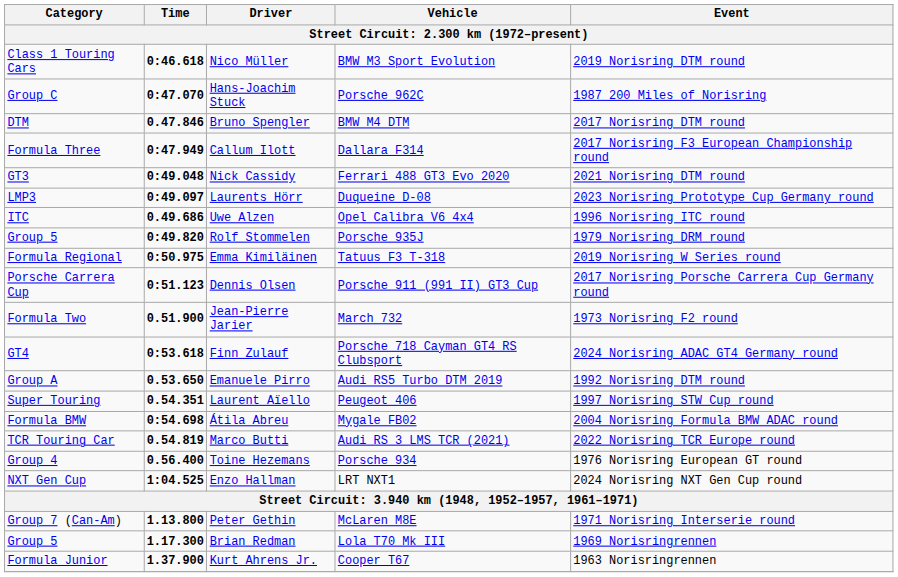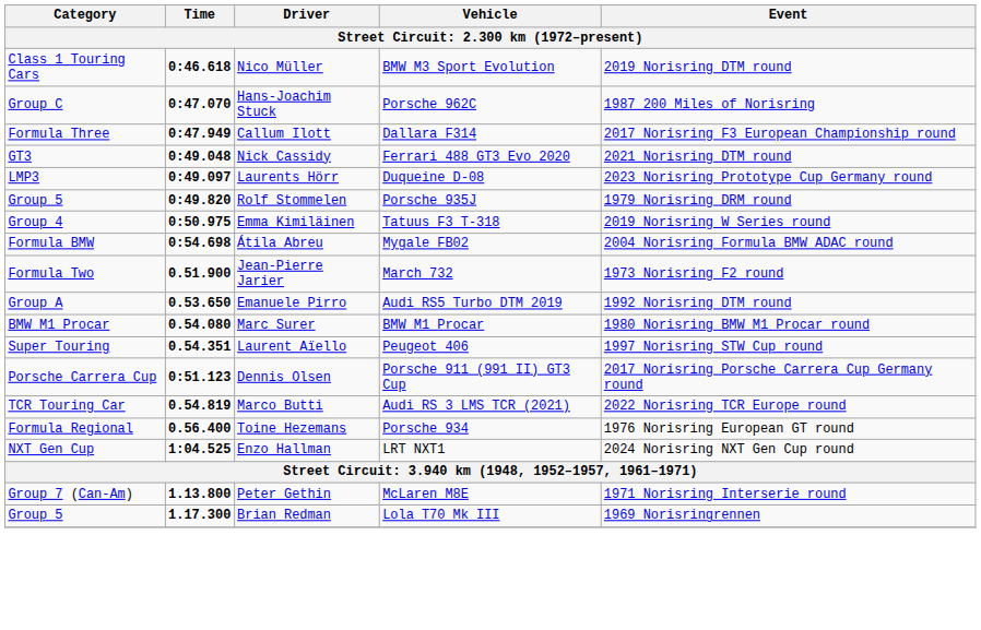 <table class=wikitable style="font-size:90%",>
 <tr>
 <th>Category</th>
 <th>Time</th>
 <th>Driver</th>
 <th>Vehicle</th>
 <th>Event</th>
 </tr>
 <tr>
 <th colspan=5>Street Circuit: 2.300 km (1972–present)</th>
 </tr>
 <tr>
 <td><a href='#'>Class 1 Touring Cars</a></td>
 <td><strong>0:46.618</strong></td>
 <td><a href='#'>Nico Müller</a></td>
 <td><a href='#'>BMW M3 Sport Evolution</a></td>
 <td><a href='#'>2019 Norisring DTM round</a></td>
 </tr>
 <tr>
 <td><a href='#'>Group C</a></td>
 <td><strong>0:47.070</strong></td>
 <td><a href='#'>Hans-Joachim Stuck</a></td>
 <td><a href='#'>Porsche 962C</a></td>
 <td><a href='#'>1987 200 Miles of Norisring</a></td>
 </tr>
 <tr>
-<td><a href='#'>DTM</a></td>
-<td><strong>0.47.846</strong></td>
-<td><a href='#'>Bruno Spengler</a></td>
-<td><a href='#'>BMW M4 DTM</a></td>
-<td><a href='#'>2017 Norisring DTM round</a></td>
-</tr>
-<tr>
 <td><a href='#'>Formula Three</a></td>
 <td><strong>0:47.949</strong></td>
 <td><a href='#'>Callum Ilott</a></td>
 <td><a href='#'>Dallara F314</a></td>
 <td><a href='#'>2017 Norisring F3 European Championship round</a></td>
 </tr>
 <tr>
 <td><a href='#'>GT3</a></td>
 <td><strong>0:49.048</strong></td>
 <td><a href='#'>Nick Cassidy</a></td>
 <td><a href='#'>Ferrari 488 GT3 Evo 2020</a></td>
 <td><a href='#'>2021 Norisring DTM round</a></td>
 </tr>
 <tr>
 <td><a href='#'>LMP3</a></td>
 <td><strong>0:49.097</strong></td>
 <td><a href='#'>Laurents Hörr</a></td>
 <td><a href='#'>Duqueine D-08</a></td>
 <td><a href='#'>2023 Norisring Prototype Cup Germany round</a></td>
 </tr>
 <tr>
-<td><a href='#'>ITC</a></td>
-<td><strong>0.49.686</strong></td>
-<td><a href='#'>Uwe Alzen</a></td>
-<td><a href='#'>Opel Calibra V6 4x4</a></td>
-<td><a href='#'>1996 Norisring ITC round</a></td>
-</tr>
-<tr>
 <td><a href='#'>Group 5</a></td>
 <td><strong>0:49.820</strong></td>
 <td><a href='#'>Rolf Stommelen</a></td>
 <td><a href='#'>Porsche 935J</a></td>
 <td><a href='#'>1979 Norisring DRM round</a></td>
 </tr>
 <tr>
-<td><a href='#'>Formula Regional</a></td>
+<td><a href='#'>Group 4</a></td>
 <td><strong>0:50.975</strong></td>
 <td><a href='#'>Emma Kimiläinen</a></td>
 <td><a href='#'>Tatuus F3 T-318</a></td>
 <td><a href='#'>2019 Norisring W Series round</a></td>
+</tr>
+<tr>
+<td><a href='#'>Formula BMW</a></td>
+<td><strong>0:54.698</strong></td>
+<td><a href='#'>Átila Abreu</a></td>
+<td><a href='#'>Mygale FB02</a></td>
+<td><a href='#'>2004 Norisring Formula BMW ADAC round</a></td>
+</tr>
+<tr>
+<td><a href='#'>Formula Two</a></td>
+<td><strong>0.51.900</strong></td>
+<td><a href='#'>Jean-Pierre Jarier</a></td>
+<td><a href='#'>March 732</a></td>
+<td><a href='#'>1973 Norisring F2 round</a></td>
+</tr>
+<tr>
+<td><a href='#'>Group A</a></td>
+<td><strong>0.53.650</strong></td>
+<td><a href='#'>Emanuele Pirro</a></td>
+<td><a href='#'>Audi RS5 Turbo DTM 2019</a></td>
+<td><a href='#'>1992 Norisring DTM round</a></td>
+</tr>
+<tr>
+<td><a href='#'>BMW M1 Procar</a></td>
+<td><strong>0.54.080</strong></td>
+<td><a href='#'>Marc Surer</a></td>
+<td><a href='#'>BMW M1 Procar</a></td>
+<td><a href='#'>1980 Norisring BMW M1 Procar round</a></td>
+</tr>
+<tr>
+<td><a href='#'>Super Touring</a></td>
+<td><strong>0.54.351</strong></td>
+<td><a href='#'>Laurent Aïello</a></td>
+<td><a href='#'>Peugeot 406</a></td>
+<td><a href='#'>1997 Norisring STW Cup round</a></td>
 </tr>
 <tr>
 <td><a href='#'>Porsche Carrera Cup</a></td>
 <td><strong>0:51.123</strong></td>
 <td><a href='#'>Dennis Olsen</a></td>
 <td><a href='#'>Porsche 911 (991 II) GT3 Cup</a></td>
 <td><a href='#'>2017 Norisring Porsche Carrera Cup Germany round</a></td>
 </tr>
 <tr>
-<td><a href='#'>Formula Two</a></td>
-<td><strong>0.51.900</strong></td>
-<td><a href='#'>Jean-Pierre Jarier</a></td>
-<td><a href='#'>March 732</a></td>
-<td><a href='#'>1973 Norisring F2 round</a></td>
-</tr>
-<tr>
-<td><a href='#'>GT4</a></td>
-<td><strong>0:53.618</strong></td>
-<td><a href='#'>Finn Zulauf</a></td>
-<td><a href='#'>Porsche 718 Cayman GT4 RS Clubsport</a></td>
-<td><a href='#'>2024 Norisring ADAC GT4 Germany round</a></td>
-</tr>
-<tr>
-<td><a href='#'>Group A</a></td>
-<td><strong>0.53.650</strong></td>
-<td><a href='#'>Emanuele Pirro</a></td>
-<td><a href='#'>Audi RS5 Turbo DTM 2019</a></td>
-<td><a href='#'>1992 Norisring DTM round</a></td>
-</tr>
-<tr>
-<td><a href='#'>Super Touring</a></td>
-<td><strong>0.54.351</strong></td>
-<td><a href='#'>Laurent Aïello</a></td>
-<td><a href='#'>Peugeot 406</a></td>
-<td><a href='#'>1997 Norisring STW Cup round</a></td>
-</tr>
-<tr>
-<td><a href='#'>Formula BMW</a></td>
-<td><strong>0:54.698</strong></td>
-<td><a href='#'>Átila Abreu</a></td>
-<td><a href='#'>Mygale FB02</a></td>
-<td><a href='#'>2004 Norisring Formula BMW ADAC round</a></td>
-</tr>
-<tr>
 <td><a href='#'>TCR Touring Car</a></td>
 <td><strong>0.54.819</strong></td>
 <td><a href='#'>Marco Butti</a></td>
 <td><a href='#'>Audi RS 3 LMS TCR (2021)</a></td>
 <td><a href='#'>2022 Norisring TCR Europe round</a></td>
 </tr>
 <tr>
-<td><a href='#'>Group 4</a></td>
+<td><a href='#'>Formula Regional</a></td>
 <td><strong>0.56.400</strong></td>
 <td><a href='#'>Toine Hezemans</a></td>
 <td><a href='#'>Porsche 934</a></td>
 <td>1976 Norisring European GT round</td>
 </tr>
 <tr>
 <td><a href='#'>NXT Gen Cup</a></td>
 <td><strong>1:04.525</strong></td>
 <td><a href='#'>Enzo Hallman</a></td>
 <td>LRT NXT1</td>
 <td>2024 Norisring NXT Gen Cup round</td>
 </tr>
 <tr>
 <th colspan=5>Street Circuit: 3.940 km (1948, 1952–1957, 1961–1971)</th>
 </tr>
 <tr>
 <td><a href='#'>Group 7</a> (<a href='#'>Can-Am</a>)</td>
 <td><strong>1.13.800</strong></td>
 <td><a href='#'>Peter Gethin</a></td>
 <td><a href='#'>McLaren M8E</a></td>
 <td><a href='#'>1971 Norisring Interserie round</a></td>
 </tr>
 <tr>
 <td><a href='#'>Group 5</a></td>
 <td><strong>1.17.300</strong></td>
 <td><a href='#'>Brian Redman</a></td>
 <td><a href='#'>Lola T70 Mk III</a></td>
 <td><a href='#'>1969 Norisringrennen</a></td>
 </tr>
 <tr>
-<td><a href='#'>Formula Junior</a></td>
-<td><strong>1.37.900</strong></td>
-<td><a href='#'>Kurt Ahrens Jr.</a></td>
-<td><a href='#'>Cooper T67</a></td>
-<td>1963 Norisringrennen</td>
-</tr>
-<tr>
 </tr>
 </table>
